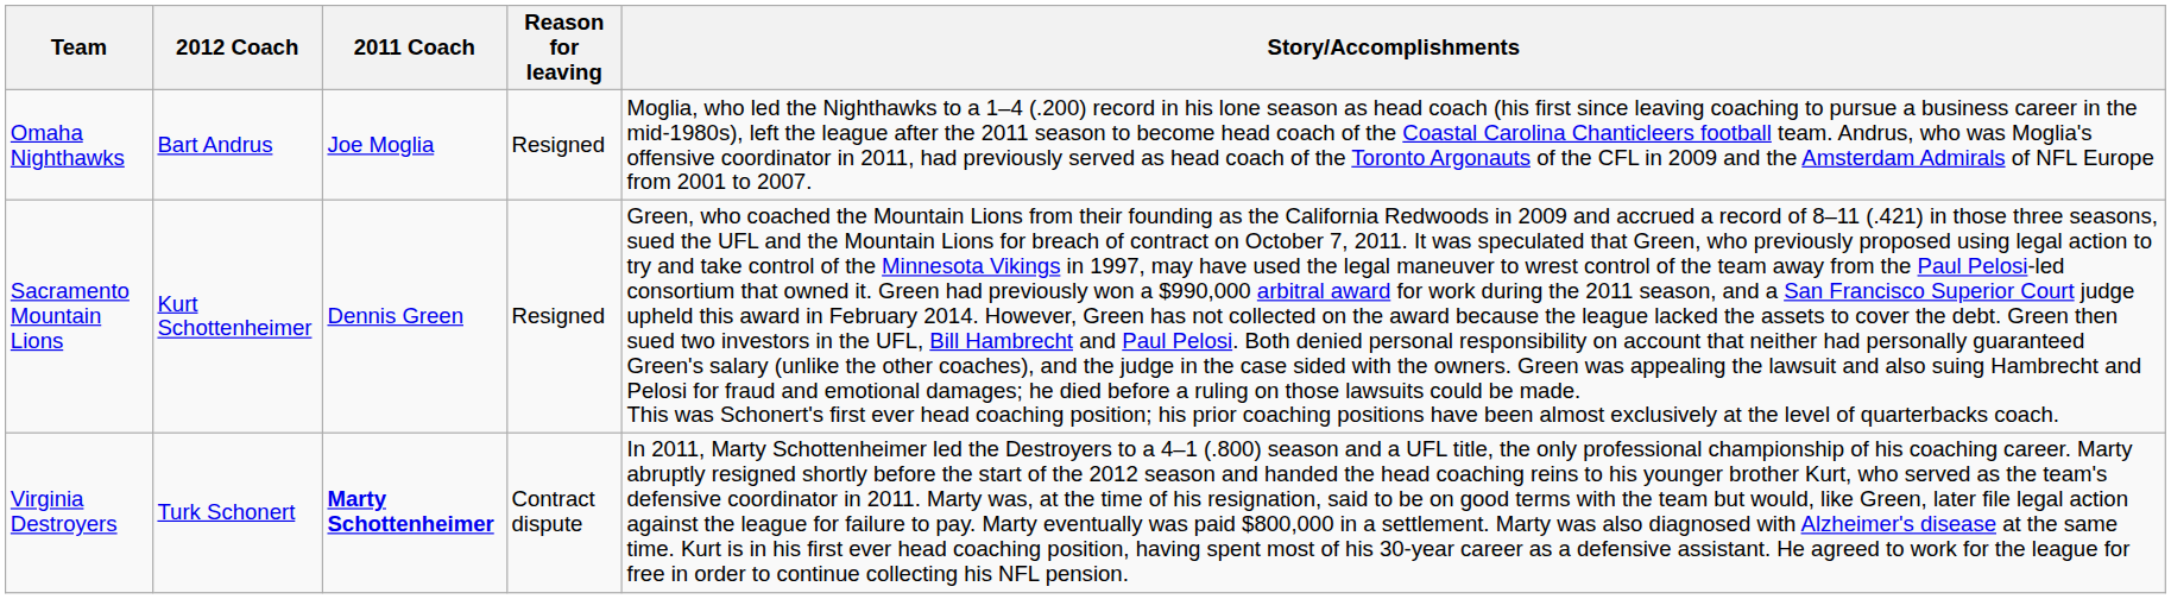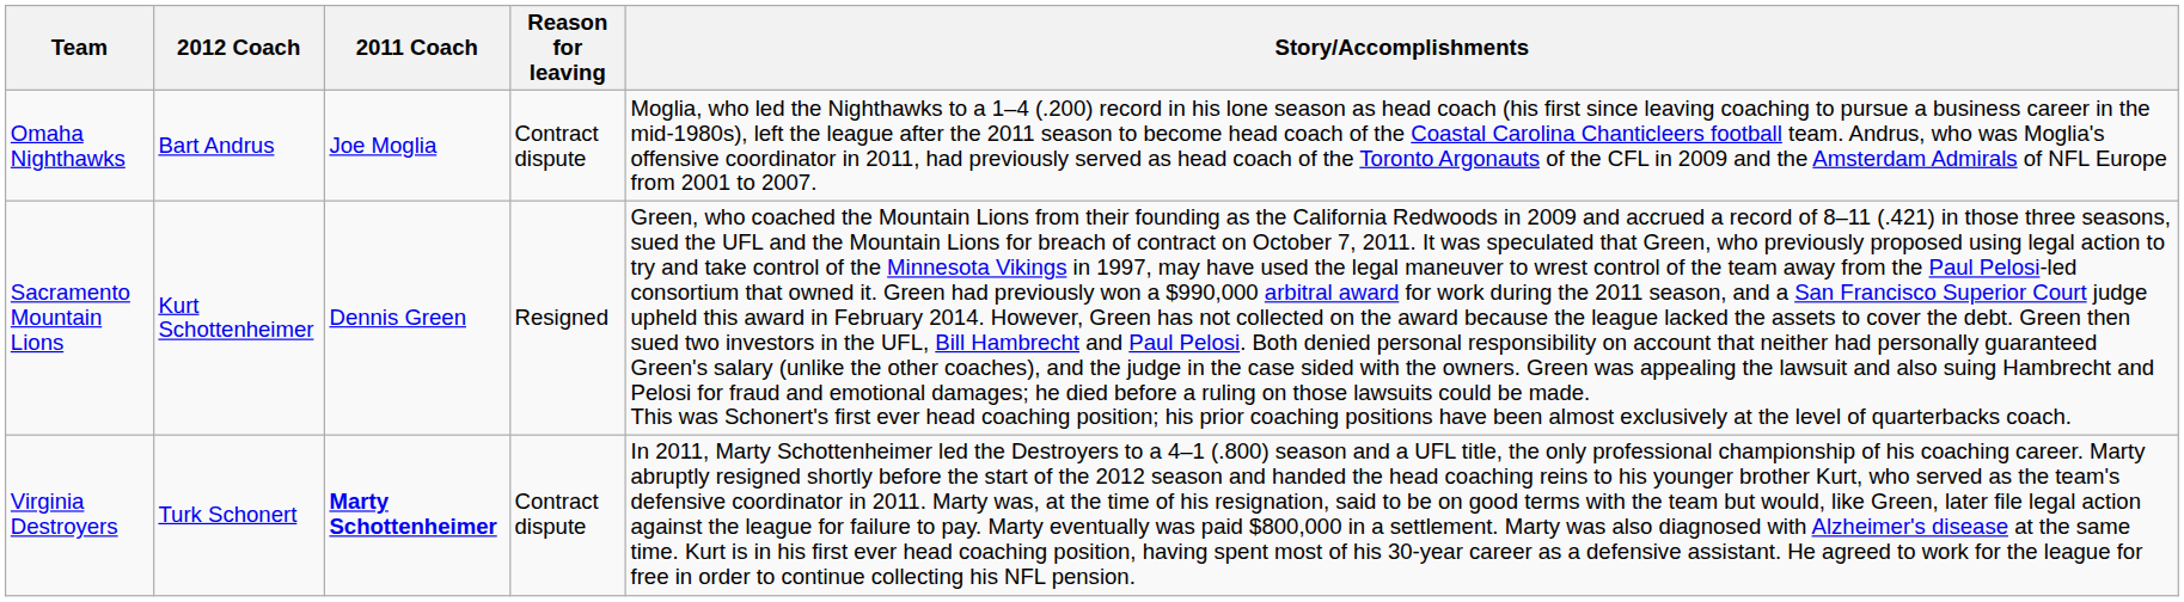 <table class="wikitable">
 <tr>
 <th>Team</th>
 <th>2012 Coach</th>
 <th>2011 Coach</th>
 <th>Reason for leaving</th>
 <th>Story/Accomplishments</th>
 </tr>
 <tr>
 <td><a href='#'>Omaha Nighthawks</a></td>
 <td><a href='#'>Bart Andrus</a></td>
 <td><a href='#'>Joe Moglia</a></td>
-<td>Resigned</td>
+<td>Contract dispute</td>
 <td>Moglia, who led the Nighthawks to a 1–4 (.200) record in his lone season as head coach (his first since leaving coaching to pursue a business career in the mid-1980s), left the league after the 2011 season to become head coach of the <a href='#'>Coastal Carolina Chanticleers football</a> team. Andrus, who was Moglia's offensive coordinator in 2011, had previously served as head coach of the <a href='#'>Toronto Argonauts</a> of the CFL in 2009 and the <a href='#'>Amsterdam Admirals</a> of NFL Europe from 2001 to 2007.</td>
 </tr>
 <tr>
 <td><a href='#'>Sacramento Mountain Lions</a></td>
 <td><a href='#'>Kurt Schottenheimer</a></td>
 <td><a href='#'>Dennis Green</a></td>
 <td>Resigned</td>
 <td>Green, who coached the Mountain Lions from their founding as the California Redwoods in 2009 and accrued a record of 8–11 (.421) in those three seasons,  sued the UFL and the Mountain Lions for breach of contract on October 7, 2011. It was speculated that Green, who previously proposed using legal action to try and take control of the <a href='#'>Minnesota Vikings</a> in 1997, may have used the legal maneuver to wrest control of the team away from the <a href='#'>Paul Pelosi</a>-led consortium that owned it. Green had previously won a $990,000 <a href='#'>arbitral award</a> for work during the 2011 season, and a <a href='#'>San Francisco Superior Court</a> judge upheld this award in February 2014. However, Green has not collected on the award because the league lacked the assets to cover the debt. Green then sued two investors in the UFL, <a href='#'>Bill Hambrecht</a> and <a href='#'>Paul Pelosi</a>. Both denied personal responsibility on account that neither had personally guaranteed Green's salary (unlike the other coaches), and the judge in the case sided with the owners. Green was appealing the lawsuit and also suing Hambrecht and Pelosi for fraud and emotional damages; he died before a ruling on those lawsuits could be made.<br>This was Schonert's first ever head coaching position; his prior coaching positions have been almost exclusively at the level of quarterbacks coach.</td>
 </tr>
 <tr>
 <td><a href='#'>Virginia Destroyers</a></td>
 <td><a href='#'>Turk Schonert</a></td>
 <td><strong><a href='#'>Marty Schottenheimer</a></strong></td>
 <td>Contract dispute</td>
 <td>In 2011, Marty Schottenheimer led the Destroyers to a 4–1 (.800) season and a UFL title, the only professional championship of his coaching career.  Marty abruptly resigned shortly before the start of the 2012 season and handed the head coaching reins to his younger brother Kurt, who served as the team's defensive coordinator in 2011. Marty was, at the time of his resignation, said to be on good terms with the team but would, like Green, later file legal action against the league for failure to pay. Marty eventually was paid $800,000 in a settlement. Marty was also diagnosed with <a href='#'>Alzheimer's disease</a> at the same time. Kurt is in his first ever head coaching position, having spent most of his 30-year career as a defensive assistant. He agreed to work for the league for free in order to continue collecting his NFL pension.</td>
 </tr>
 </table>
